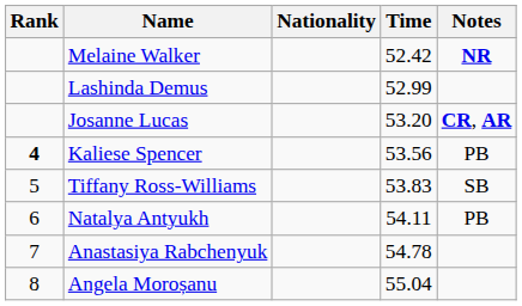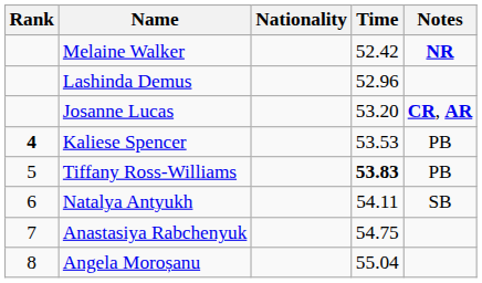 <table class="wikitable sortable" style="text-align:center">
 <tr>
 <th>Rank</th>
 <th>Name</th>
 <th>Nationality</th>
 <th>Time</th>
 <th>Notes</th>
 </tr>
 <tr>
 <td></td>
 <td align=left><a href='#'>Melaine Walker</a></td>
 <td align=left></td>
 <td>52.42</td>
 <td><strong><a href='#'>NR</a></strong></td>
 </tr>
 <tr>
 <td></td>
 <td align=left><a href='#'>Lashinda Demus</a></td>
 <td align=left></td>
-<td>52.99</td>
+<td>52.96</td>
 <td></td>
 </tr>
 <tr>
 <td></td>
 <td align=left><a href='#'>Josanne Lucas</a></td>
 <td align=left></td>
 <td>53.20</td>
 <td><strong><a href='#'>CR</a></strong>, <strong><a href='#'>AR</a></strong></td>
 </tr>
 <tr>
 <td><strong>4</strong></td>
 <td align=left><a href='#'>Kaliese Spencer</a></td>
 <td align=left></td>
-<td>53.56</td>
+<td>53.53</td>
 <td>PB</td>
 </tr>
 <tr>
 <td>5</td>
 <td align=left><a href='#'>Tiffany Ross-Williams</a></td>
 <td align=left></td>
-<td>53.83</td>
-<td>SB</td>
+<td><strong>53.83</strong></td>
+<td>PB</td>
 </tr>
 <tr>
 <td>6</td>
 <td align=left><a href='#'>Natalya Antyukh</a></td>
 <td align=left></td>
 <td>54.11</td>
-<td>PB</td>
+<td>SB</td>
 </tr>
 <tr>
 <td>7</td>
 <td align=left><a href='#'>Anastasiya Rabchenyuk</a></td>
 <td align=left></td>
-<td>54.78</td>
+<td>54.75</td>
 <td></td>
 </tr>
 <tr>
 <td>8</td>
 <td align=left><a href='#'>Angela Moroșanu</a></td>
 <td align=left></td>
 <td>55.04</td>
 <td></td>
 </tr>
 </table>
